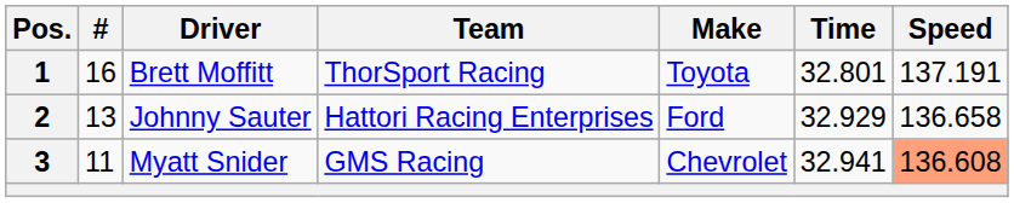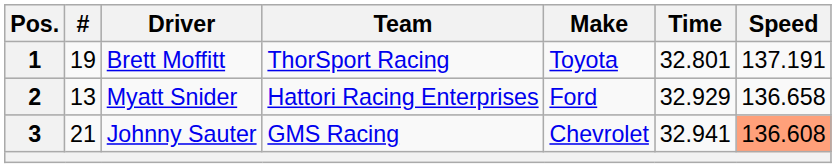 <table class="wikitable" style="font-size:95%">
 <tr>
 <th>Pos.</th>
 <th>#</th>
 <th>Driver</th>
 <th>Team</th>
 <th>Make</th>
 <th>Time</th>
 <th>Speed</th>
 </tr>
 <tr>
 <th>1</th>
-<td>16</td>
+<td>19</td>
 <td><a href='#'>Brett Moffitt</a></td>
 <td><a href='#'>ThorSport Racing</a></td>
 <td><a href='#'>Toyota</a></td>
 <td>32.801</td>
 <td>137.191</td>
 </tr>
 <tr>
 <th>2</th>
 <td>13</td>
-<td><a href='#'>Johnny Sauter</a></td>
+<td><a href='#'>Myatt Snider</a></td>
 <td><a href='#'>Hattori Racing Enterprises</a></td>
 <td><a href='#'>Ford</a></td>
 <td>32.929</td>
 <td>136.658</td>
 </tr>
 <tr>
 <th>3</th>
-<td>11</td>
-<td><a href='#'>Myatt Snider</a></td>
+<td>21</td>
+<td><a href='#'>Johnny Sauter</a></td>
 <td><a href='#'>GMS Racing</a></td>
 <td><a href='#'>Chevrolet</a></td>
 <td>32.941</td>
 <td style="background: lightsalmon;">136.608</td>
 </tr>
 <tr>
 <th colspan="7"></th>
 </tr>
 </table>
